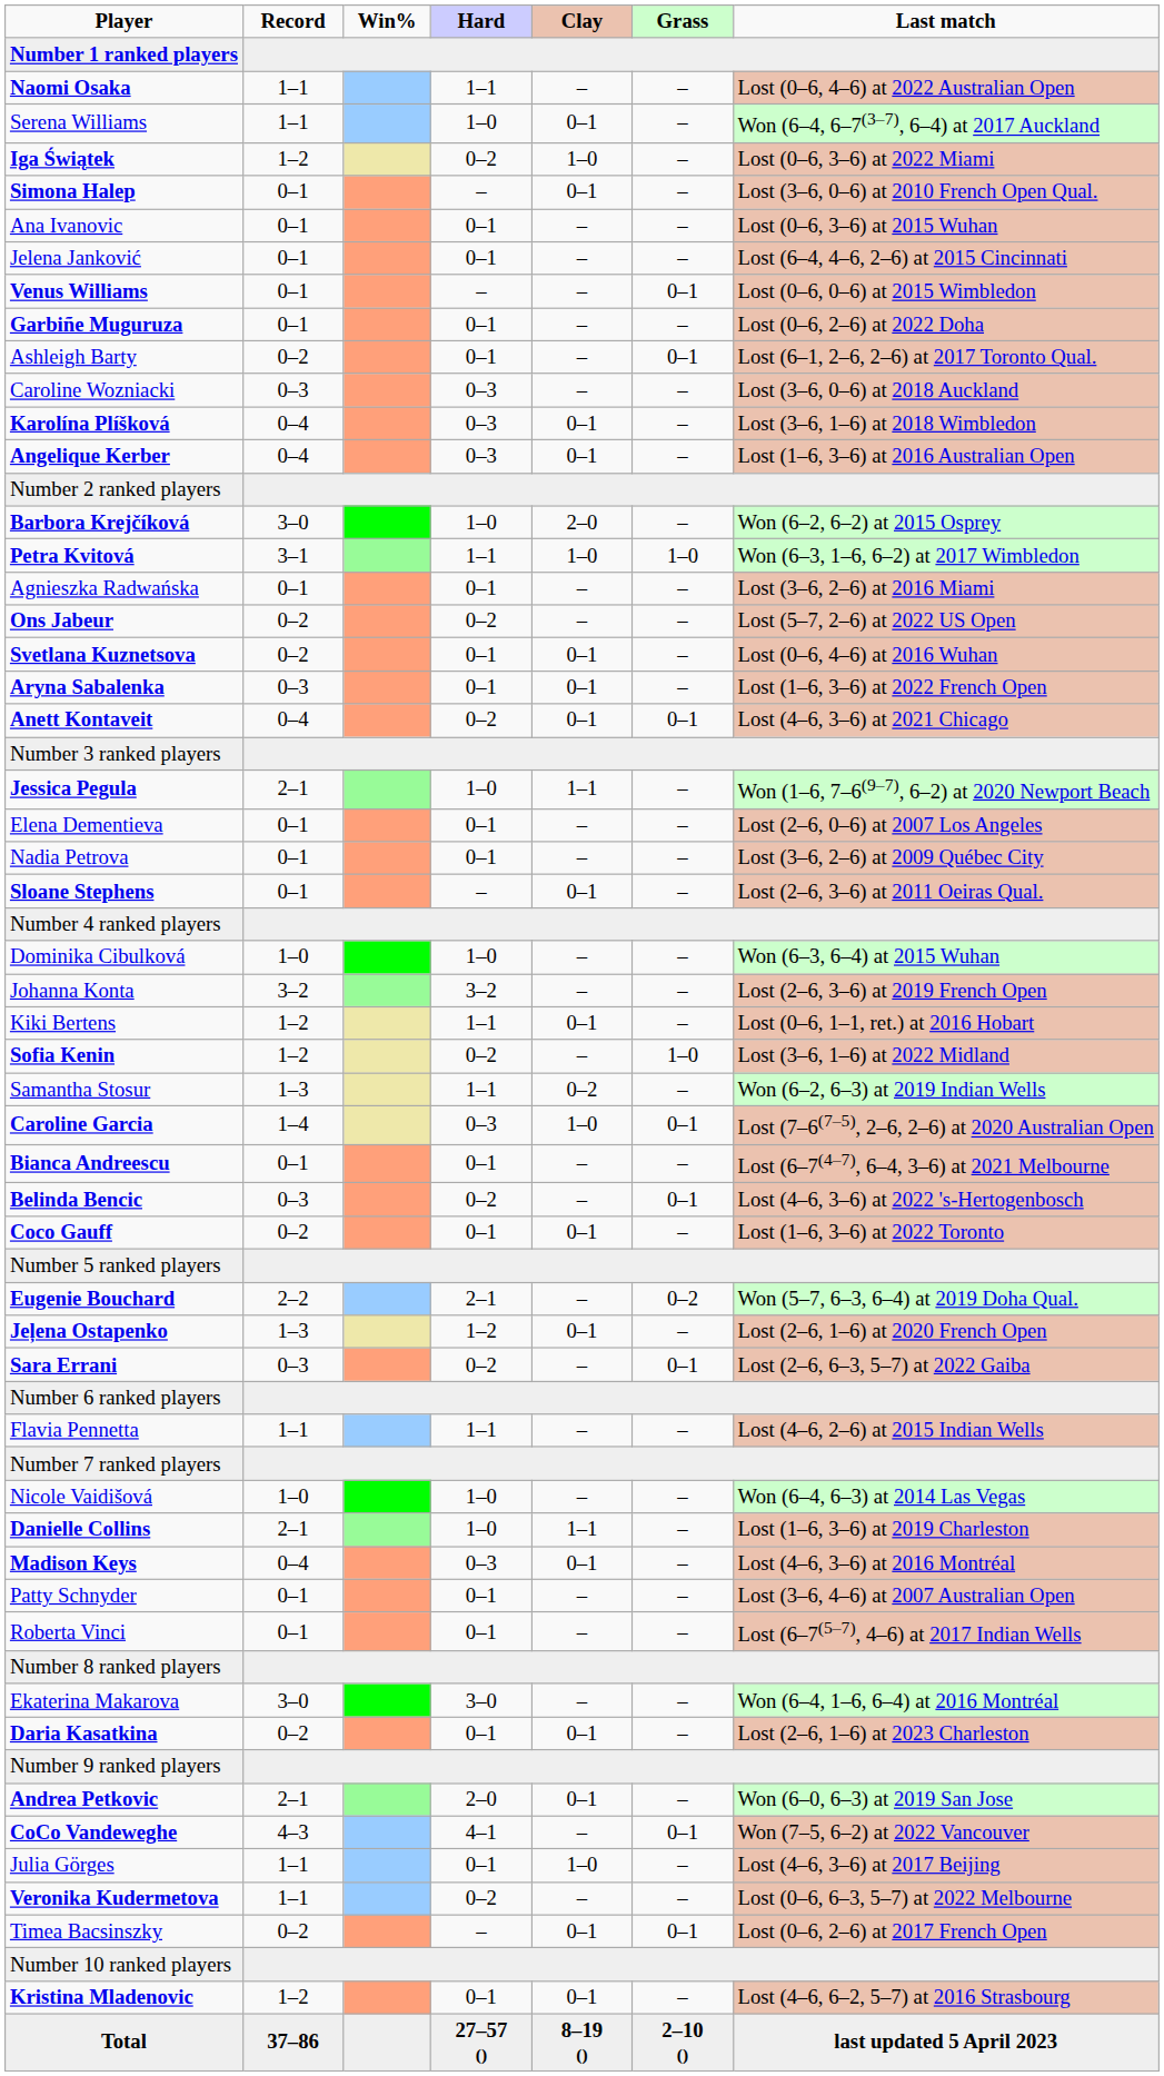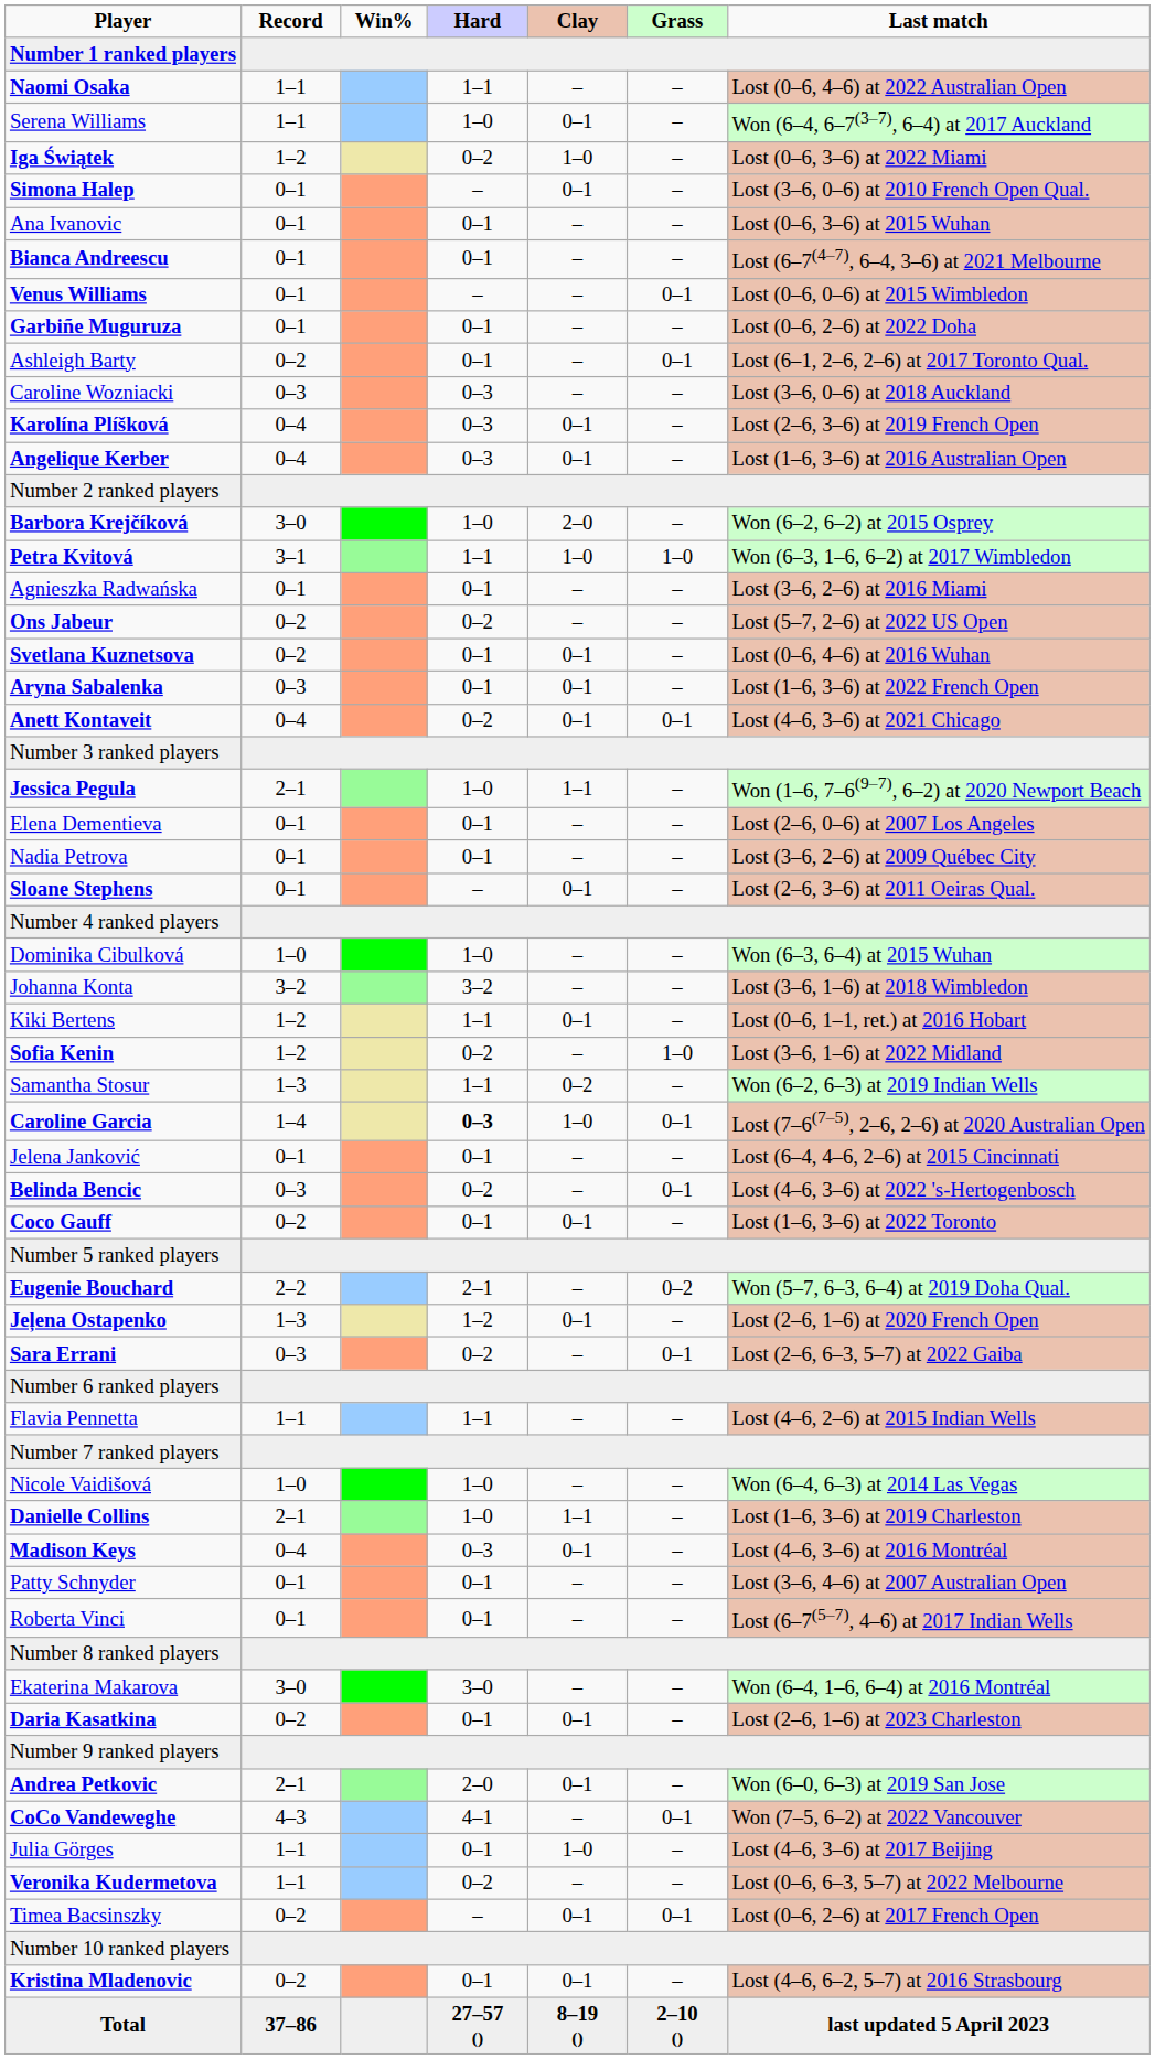 <table class="sortable wikitable" style=text-align:center>
 <tr>
 <td><strong>Player</strong></td>
 <td width=70><strong>Record</strong></td>
 <td width=60><strong>Win%</strong></td>
 <td width=70 bgcolor=CCCCFF><strong>Hard</strong></td>
 <td width=70 bgcolor=EBC2AF><strong>Clay</strong></td>
 <td width=70 bgcolor=CCFFCC><strong>Grass</strong></td>
 <td><strong>Last match</strong></td>
 </tr>
 <tr bgcolor=efefef>
 <td align=left><a href='#'><strong>Number 1 ranked players</strong></a></td>
 <td colspan=6></td>
 </tr>
 <tr>
 <td align=left><strong> <a href='#'>Naomi Osaka</a></strong></td>
 <td>1–1</td>
 <td bgcolor=#9cf></td>
 <td>1–1</td>
 <td>–</td>
 <td>–</td>
 <td bgcolor=ebc2af align=left>Lost (0–6, 4–6) at <a href='#'>2022 Australian Open</a></td>
 </tr>
 <tr>
 <td align=left> <a href='#'>Serena Williams</a></td>
 <td>1–1</td>
 <td bgcolor=99ccff></td>
 <td>1–0</td>
 <td>0–1</td>
 <td>–</td>
 <td bgcolor=ccffcc align=left>Won (6–4, 6–7<sup>(3–7)</sup>, 6–4) at <a href='#'>2017 Auckland</a></td>
 </tr>
 <tr>
 <td align=left><strong> <a href='#'>Iga Świątek</a></strong></td>
 <td>1–2</td>
 <td bgcolor=eee8AA></td>
 <td>0–2</td>
 <td>1–0</td>
 <td>–</td>
 <td bgcolor=ebc2af align=left>Lost (0–6, 3–6) at <a href='#'>2022 Miami</a></td>
 </tr>
 <tr>
 <td align="left"><strong> <a href='#'>Simona Halep</a></strong></td>
 <td>0–1</td>
 <td bgcolor="FFA07A"></td>
 <td>–</td>
 <td>0–1</td>
 <td>–</td>
 <td bgcolor="ebc2af" align="left">Lost (3–6, 0–6) at <a href='#'>2010 French Open Qual.</a></td>
 </tr>
 <tr>
 <td align="left"> <a href='#'>Ana Ivanovic</a></td>
 <td>0–1</td>
 <td bgcolor="FFA07A"></td>
 <td>0–1</td>
 <td>–</td>
 <td>–</td>
 <td bgcolor="ebc2af" align="left">Lost (0–6, 3–6) at <a href='#'>2015 Wuhan</a></td>
 </tr>
 <tr>
-<td align="left"> <a href='#'>Jelena Janković</a></td>
+<td align="left"><strong> <a href='#'>Bianca Andreescu</a></strong></td>
 <td>0–1</td>
 <td bgcolor="FFA07A"></td>
 <td>0–1</td>
 <td>–</td>
 <td>–</td>
-<td bgcolor="ebc2af" align="left">Lost (6–4, 4–6, 2–6) at <a href='#'>2015 Cincinnati</a></td>
+<td bgcolor="ebc2af" align="left">Lost (6–7<sup>(4–7)</sup>, 6–4, 3–6) at <a href='#'>2021 Melbourne</a></td>
 </tr>
 <tr>
 <td align="left"><strong> <a href='#'>Venus Williams</a></strong></td>
 <td>0–1</td>
 <td bgcolor="FFA07A"></td>
 <td>–</td>
 <td>–</td>
 <td>0–1</td>
 <td bgcolor="ebc2af" align="left">Lost (0–6, 0–6) at <a href='#'>2015 Wimbledon</a></td>
 </tr>
 <tr>
 <td align=left><strong> <a href='#'>Garbiñe Muguruza</a></strong></td>
 <td>0–1</td>
 <td bgcolor=ffa07a></td>
 <td>0–1</td>
 <td>–</td>
 <td>–</td>
 <td bgcolor="ebc2af" align="left">Lost (0–6, 2–6) at <a href='#'>2022 Doha</a></td>
 </tr>
 <tr>
 <td align="left"> <a href='#'>Ashleigh Barty</a></td>
 <td>0–2</td>
 <td bgcolor="FFA07A"></td>
 <td>0–1</td>
 <td>–</td>
 <td>0–1</td>
 <td bgcolor="ebc2af" align="left">Lost (6–1, 2–6, 2–6) at <a href='#'>2017 Toronto Qual.</a></td>
 </tr>
 <tr>
 <td align="left"> <a href='#'>Caroline Wozniacki</a></td>
 <td>0–3</td>
 <td bgcolor="FFA07A"></td>
 <td>0–3</td>
 <td>–</td>
 <td>–</td>
 <td bgcolor="ebc2af" align="left">Lost (3–6, 0–6) at <a href='#'>2018 Auckland</a></td>
 </tr>
 <tr>
 <td align="left"><strong> <a href='#'>Karolína Plíšková</a></strong></td>
 <td>0–4</td>
 <td bgcolor="FFA07A"></td>
 <td>0–3</td>
 <td>0–1</td>
 <td>–</td>
-<td bgcolor="ebc2af" align="left">Lost (3–6, 1–6) at <a href='#'>2018 Wimbledon</a></td>
+<td bgcolor="ebc2af" align="left">Lost (2–6, 3–6) at <a href='#'>2019 French Open</a></td>
 </tr>
 <tr>
 <td align="left"><strong> <a href='#'>Angelique Kerber</a></strong></td>
 <td>0–4</td>
 <td bgcolor="FFA07A"></td>
 <td>0–3</td>
 <td>0–1</td>
 <td>–</td>
 <td bgcolor="ebc2af" align="left">Lost (1–6, 3–6) at <a href='#'>2016 Australian Open</a></td>
 </tr>
 <tr bgcolor="efefef">
 <td align="left">Number 2 ranked players</td>
 <td colspan="6"></td>
 </tr>
 <tr>
 <td align="left"><strong> <a href='#'>Barbora Krejčíková</a></strong></td>
 <td>3–0</td>
 <td bgcolor="lime"></td>
 <td>1–0</td>
 <td>2–0</td>
 <td>–</td>
 <td bgcolor="ccffcc" align="left">Won (6–2, 6–2) at <a href='#'>2015 Osprey</a></td>
 </tr>
 <tr>
 <td align="left"><strong> <a href='#'>Petra Kvitová</a></strong></td>
 <td>3–1</td>
 <td bgcolor="#98fb98"></td>
 <td>1–1</td>
 <td>1–0</td>
 <td>1–0</td>
 <td bgcolor="ccffcc" align="left">Won (6–3, 1–6, 6–2) at <a href='#'>2017 Wimbledon</a></td>
 </tr>
 <tr>
 <td align="left"> <a href='#'>Agnieszka Radwańska</a></td>
 <td>0–1</td>
 <td bgcolor="FFA07A"></td>
 <td>0–1</td>
 <td>–</td>
 <td>–</td>
 <td bgcolor="ebc2af" align="left">Lost (3–6, 2–6) at <a href='#'>2016 Miami</a></td>
 </tr>
 <tr>
 <td align="left"><strong> <a href='#'>Ons Jabeur</a></strong></td>
 <td>0–2</td>
 <td bgcolor="FFA07A"></td>
 <td>0–2</td>
 <td>–</td>
 <td>–</td>
 <td bgcolor="ebc2af" align="left">Lost (5–7, 2–6) at <a href='#'>2022 US Open</a></td>
 </tr>
 <tr>
 <td align="left"><strong> <a href='#'>Svetlana Kuznetsova</a></strong></td>
 <td>0–2</td>
 <td bgcolor="FFA07A"></td>
 <td>0–1</td>
 <td>0–1</td>
 <td>–</td>
 <td bgcolor="ebc2af" align="left">Lost (0–6, 4–6) at <a href='#'>2016 Wuhan</a></td>
 </tr>
 <tr>
 <td align="left"><strong> <a href='#'>Aryna Sabalenka</a></strong></td>
 <td>0–3</td>
 <td bgcolor="FFA07A"></td>
 <td>0–1</td>
 <td>0–1</td>
 <td>–</td>
 <td bgcolor="ebc2af" align="left">Lost (1–6, 3–6) at <a href='#'>2022 French Open</a></td>
 </tr>
 <tr>
 <td align="left"><strong> <a href='#'>Anett Kontaveit</a></strong></td>
 <td>0–4</td>
 <td bgcolor="FFA07A"></td>
 <td>0–2</td>
 <td>0–1</td>
 <td>0–1</td>
 <td bgcolor="ebc2af" align="left">Lost (4–6, 3–6) at <a href='#'>2021 Chicago</a></td>
 </tr>
 <tr bgcolor="efefef">
 <td align="left">Number 3 ranked players</td>
 <td colspan="6"></td>
 </tr>
 <tr>
 <td align=left><strong> <a href='#'>Jessica Pegula</a></strong></td>
 <td>2–1</td>
 <td bgcolor=98FB98></td>
 <td>1–0</td>
 <td>1–1</td>
 <td>–</td>
 <td bgcolor=#cfc align=left>Won (1–6, 7–6<sup>(9–7)</sup>, 6–2) at <a href='#'>2020 Newport Beach</a></td>
 </tr>
 <tr>
 <td align="left"> <a href='#'>Elena Dementieva</a></td>
 <td>0–1</td>
 <td bgcolor="FFA07A"></td>
 <td>0–1</td>
 <td>–</td>
 <td>–</td>
 <td bgcolor="ebc2af" align="left">Lost (2–6, 0–6) at <a href='#'>2007 Los Angeles</a></td>
 </tr>
 <tr>
 <td align="left"> <a href='#'>Nadia Petrova</a></td>
 <td>0–1</td>
 <td bgcolor="FFA07A"></td>
 <td>0–1</td>
 <td>–</td>
 <td>–</td>
 <td bgcolor="ebc2af" align="left">Lost (3–6, 2–6) at <a href='#'>2009 Québec City</a></td>
 </tr>
 <tr>
 <td align="left"><strong> <a href='#'>Sloane Stephens</a></strong></td>
 <td>0–1</td>
 <td bgcolor="FFA07A"></td>
 <td>–</td>
 <td>0–1</td>
 <td>–</td>
 <td bgcolor="ebc2af" align="left">Lost (2–6, 3–6) at <a href='#'>2011 Oeiras Qual.</a></td>
 </tr>
 <tr bgcolor="efefef">
 <td align="left">Number 4 ranked players</td>
 <td colspan="6"></td>
 </tr>
 <tr>
 <td align="left"> <a href='#'>Dominika Cibulková</a></td>
 <td>1–0</td>
 <td bgcolor="lime"></td>
 <td>1–0</td>
 <td>–</td>
 <td>–</td>
 <td bgcolor="ccffcc" align="left">Won (6–3, 6–4) at <a href='#'>2015 Wuhan</a></td>
 </tr>
 <tr>
 <td align="left"> <a href='#'>Johanna Konta</a></td>
 <td>3–2</td>
 <td bgcolor="#98fb98"></td>
 <td>3–2</td>
 <td>–</td>
 <td>–</td>
-<td bgcolor="ebc2af" align="left">Lost (2–6, 3–6) at <a href='#'>2019 French Open</a></td>
+<td bgcolor="ebc2af" align="left">Lost (3–6, 1–6) at <a href='#'>2018 Wimbledon</a></td>
 </tr>
 <tr>
 <td align="left"> <a href='#'>Kiki Bertens</a></td>
 <td>1–2</td>
 <td bgcolor="eee8AA"></td>
 <td>1–1</td>
 <td>0–1</td>
 <td>–</td>
 <td bgcolor="ebc2af" align="left">Lost (0–6, 1–1, ret.) at <a href='#'>2016 Hobart</a></td>
 </tr>
 <tr>
 <td align="left"><strong> <a href='#'>Sofia Kenin</a></strong></td>
 <td>1–2</td>
 <td bgcolor="eee8AA"></td>
 <td>0–2</td>
 <td>–</td>
 <td>1–0</td>
 <td bgcolor="ebc2af" align="left">Lost (3–6, 1–6) at <a href='#'>2022 Midland</a></td>
 </tr>
 <tr>
 <td align="left"> <a href='#'>Samantha Stosur</a></td>
 <td>1–3</td>
 <td bgcolor="eee8AA"></td>
 <td>1–1</td>
 <td>0–2</td>
 <td>–</td>
 <td bgcolor="ccffcc" align="left">Won (6–2, 6–3) at <a href='#'>2019 Indian Wells</a></td>
 </tr>
 <tr>
 <td align="left"><strong> <a href='#'>Caroline Garcia</a></strong></td>
 <td>1–4</td>
 <td bgcolor="eee8AA"></td>
-<td>0–3</td>
+<td><strong>0–3</strong></td>
 <td>1–0</td>
 <td>0–1</td>
 <td bgcolor="ebc2af" align="left">Lost (7–6<sup>(7–5)</sup>, 2–6, 2–6) at <a href='#'>2020 Australian Open</a></td>
 </tr>
 <tr>
-<td align="left"><strong> <a href='#'>Bianca Andreescu</a></strong></td>
+<td align="left"> <a href='#'>Jelena Janković</a></td>
 <td>0–1</td>
 <td bgcolor="FFA07A"></td>
 <td>0–1</td>
 <td>–</td>
 <td>–</td>
-<td bgcolor="ebc2af" align="left">Lost (6–7<sup>(4–7)</sup>, 6–4, 3–6) at <a href='#'>2021 Melbourne</a></td>
+<td bgcolor="ebc2af" align="left">Lost (6–4, 4–6, 2–6) at <a href='#'>2015 Cincinnati</a></td>
 </tr>
 <tr>
 <td align="left"><strong> <a href='#'>Belinda Bencic</a></strong></td>
 <td>0–3</td>
 <td bgcolor="FFA07A"></td>
 <td>0–2</td>
 <td>–</td>
 <td>0–1</td>
 <td bgcolor="ebc2af" align="left">Lost (4–6, 3–6) at <a href='#'>2022 's-Hertogenbosch</a></td>
 </tr>
 <tr>
 <td align=left><strong> <a href='#'>Coco Gauff</a></strong></td>
 <td>0–2</td>
 <td bgcolor=FFA07A></td>
 <td>0–1</td>
 <td>0–1</td>
 <td>–</td>
 <td bgcolor=ebc2af align=left>Lost (1–6, 3–6) at <a href='#'>2022 Toronto</a></td>
 </tr>
 <tr bgcolor="efefef">
 <td align="left">Number 5 ranked players</td>
 <td colspan="6"></td>
 </tr>
 <tr>
 <td align="left"><strong> <a href='#'>Eugenie Bouchard</a></strong></td>
 <td>2–2</td>
 <td bgcolor="99ccff"></td>
 <td>2–1</td>
 <td>–</td>
 <td>0–2</td>
 <td bgcolor="ccffcc" align="left">Won (5–7, 6–3, 6–4) at <a href='#'>2019 Doha Qual.</a></td>
 </tr>
 <tr>
 <td align="left"><strong> <a href='#'>Jeļena Ostapenko</a></strong></td>
 <td>1–3</td>
 <td bgcolor="eee8AA"></td>
 <td>1–2</td>
 <td>0–1</td>
 <td>–</td>
 <td bgcolor="ebc2af" align="left">Lost (2–6, 1–6) at <a href='#'>2020 French Open</a></td>
 </tr>
 <tr>
 <td align="left"><strong> <a href='#'>Sara Errani</a></strong></td>
 <td>0–3</td>
 <td bgcolor="FFA07A"></td>
 <td>0–2</td>
 <td>–</td>
 <td>0–1</td>
 <td bgcolor="ebc2af" align="left">Lost (2–6, 6–3, 5–7) at <a href='#'>2022 Gaiba</a></td>
 </tr>
 <tr bgcolor=efefef>
 <td align=left>Number 6 ranked players</td>
 <td colspan=6></td>
 </tr>
 <tr>
 <td align=left> <a href='#'>Flavia Pennetta</a></td>
 <td>1–1</td>
 <td bgcolor=99ccff></td>
 <td>1–1</td>
 <td>–</td>
 <td>–</td>
 <td bgcolor=ebc2af align=left>Lost (4–6, 2–6) at <a href='#'>2015 Indian Wells</a></td>
 </tr>
 <tr bgcolor=efefef>
 <td align=left>Number 7 ranked players</td>
 <td colspan=6></td>
 </tr>
 <tr>
 <td align=left> <a href='#'>Nicole Vaidišová</a></td>
 <td>1–0</td>
 <td bgcolor=lime></td>
 <td>1–0</td>
 <td>–</td>
 <td>–</td>
 <td bgcolor=ccffcc align=left>Won (6–4, 6–3) at <a href='#'>2014 Las Vegas</a></td>
 </tr>
 <tr>
 <td align="left"><strong> <a href='#'>Danielle Collins</a></strong></td>
 <td>2–1</td>
 <td bgcolor="98FB98"></td>
 <td>1–0</td>
 <td>1–1</td>
 <td>–</td>
 <td bgcolor="ebc2af" align="left">Lost (1–6, 3–6) at <a href='#'>2019 Charleston</a></td>
 </tr>
 <tr>
 <td align=left><strong> <a href='#'>Madison Keys</a></strong></td>
 <td>0–4</td>
 <td bgcolor=FFA07A></td>
 <td>0–3</td>
 <td>0–1</td>
 <td>–</td>
 <td bgcolor=ebc2af align=left>Lost (4–6, 3–6) at <a href='#'>2016 Montréal</a></td>
 </tr>
 <tr>
 <td align=left> <a href='#'>Patty Schnyder</a></td>
 <td>0–1</td>
 <td bgcolor=FFA07A></td>
 <td>0–1</td>
 <td>–</td>
 <td>–</td>
 <td bgcolor=ebc2af align=left>Lost (3–6, 4–6) at <a href='#'>2007 Australian Open</a></td>
 </tr>
 <tr>
 <td align=left> <a href='#'>Roberta Vinci</a></td>
 <td>0–1</td>
 <td bgcolor=FFA07A></td>
 <td>0–1</td>
 <td>–</td>
 <td>–</td>
 <td bgcolor=ebc2af align=left>Lost (6–7<sup>(5–7)</sup>, 4–6) at <a href='#'>2017 Indian Wells</a></td>
 </tr>
 <tr bgcolor=efefef>
 <td align=left>Number 8 ranked players</td>
 <td colspan=6></td>
 </tr>
 <tr>
 <td align=left> <a href='#'>Ekaterina Makarova</a></td>
 <td>3–0</td>
 <td bgcolor=lime></td>
 <td>3–0</td>
 <td>–</td>
 <td>–</td>
 <td bgcolor=ccffcc align=left>Won (6–4, 1–6, 6–4) at <a href='#'>2016 Montréal</a></td>
 </tr>
 <tr>
 <td align=left><strong> <a href='#'>Daria Kasatkina</a></strong></td>
 <td>0–2</td>
 <td bgcolor=FFA07A></td>
 <td>0–1</td>
 <td>0–1</td>
 <td>–</td>
 <td bgcolor=ebc2af align=left>Lost (2–6, 1–6) at <a href='#'>2023 Charleston</a></td>
 </tr>
 <tr bgcolor=efefef>
 <td align=left>Number 9 ranked players</td>
 <td colspan=6></td>
 </tr>
 <tr>
 <td align=left><strong> <a href='#'>Andrea Petkovic</a></strong></td>
 <td>2–1</td>
 <td bgcolor=#98fb98></td>
 <td>2–0</td>
 <td>0–1</td>
 <td>–</td>
 <td bgcolor=ccffcc align=left>Won (6–0, 6–3) at <a href='#'>2019 San Jose</a></td>
 </tr>
 <tr>
 <td align="left"><strong> <a href='#'>CoCo Vandeweghe</a></strong></td>
 <td>4–3</td>
 <td bgcolor="99ccff"></td>
 <td>4–1</td>
 <td>–</td>
 <td>0–1</td>
 <td bgcolor="ebc2af" align="left">Won (7–5, 6–2) at <a href='#'>2022 Vancouver</a></td>
 </tr>
 <tr>
 <td align=left> <a href='#'>Julia Görges</a></td>
 <td>1–1</td>
 <td bgcolor=99ccff></td>
 <td>0–1</td>
 <td>1–0</td>
 <td>–</td>
 <td bgcolor=ebc2af align=left>Lost (4–6, 3–6) at <a href='#'>2017 Beijing</a></td>
 </tr>
 <tr>
 <td align=left><strong> <a href='#'>Veronika Kudermetova</a></strong></td>
 <td>1–1</td>
 <td bgcolor=99ccff></td>
 <td>0–2</td>
 <td>–</td>
 <td>–</td>
 <td bgcolor=ebc2af align=left>Lost (0–6, 6–3, 5–7) at <a href='#'>2022 Melbourne</a></td>
 </tr>
 <tr>
 <td align="left"> <a href='#'>Timea Bacsinszky</a></td>
 <td>0–2</td>
 <td bgcolor="FFA07A"></td>
 <td>–</td>
 <td>0–1</td>
 <td>0–1</td>
 <td bgcolor="ebc2af" align="left">Lost (0–6, 2–6) at <a href='#'>2017 French Open</a></td>
 </tr>
 <tr bgcolor="efefef">
 <td align="left">Number 10 ranked players</td>
 <td colspan="6"></td>
 </tr>
 <tr>
 <td align=left><strong> <a href='#'>Kristina Mladenovic</a></strong></td>
-<td>1–2</td>
+<td>0–2</td>
 <td bgcolor=FFA07A></td>
 <td>0–1</td>
 <td>0–1</td>
 <td>–</td>
 <td bgcolor=ebc2af align=left>Lost (4–6, 6–2, 5–7) at <a href='#'>2016 Strasbourg</a></td>
 </tr>
 <tr class=sortbottom style=font-weight:bold;background:#efefef;>
 <td>Total</td>
 <td>37–86</td>
 <td></td>
 <td>27–57 <br> <small>()</small></td>
 <td>8–19 <br> <small>()</small></td>
 <td>2–10 <br> <small>()</small></td>
 <td>last updated 5 April 2023</td>
 </tr>
 </table>
